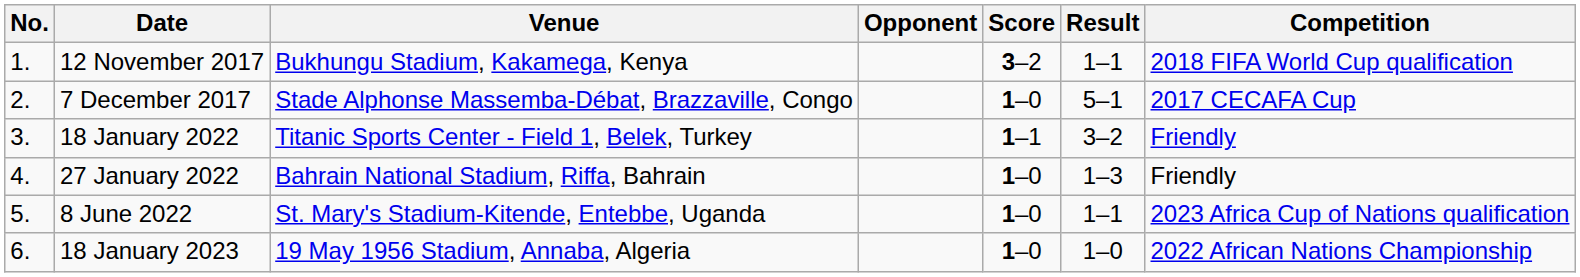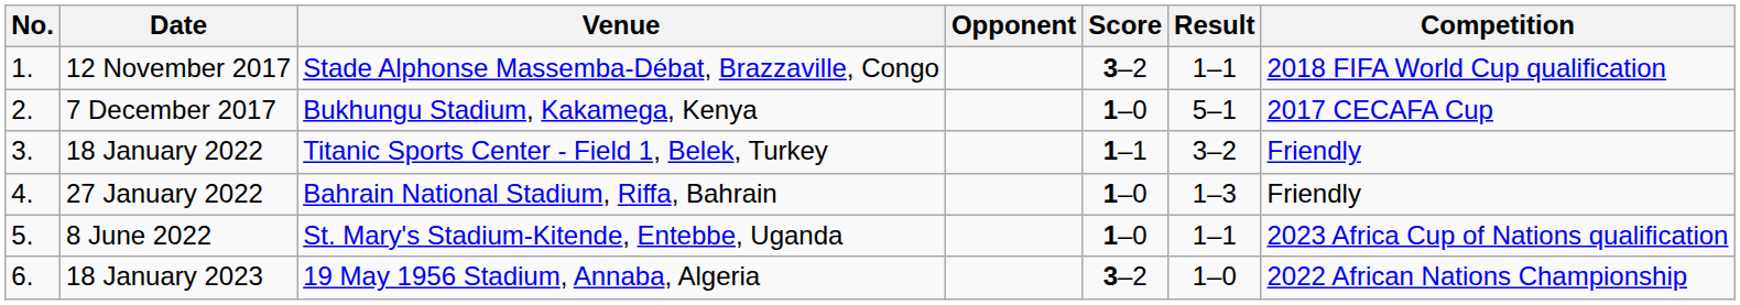 <table class="wikitable">
 <tr>
 <th>No.</th>
 <th>Date</th>
 <th>Venue</th>
 <th>Opponent</th>
 <th>Score</th>
 <th>Result</th>
 <th>Competition</th>
 </tr>
 <tr>
 <td>1.</td>
 <td>12 November 2017</td>
-<td><a href='#'>Bukhungu Stadium</a>, <a href='#'>Kakamega</a>, Kenya</td>
+<td><a href='#'>Stade Alphonse Massemba-Débat</a>, <a href='#'>Brazzaville</a>, Congo</td>
 <td></td>
 <td align=center><strong>3</strong>–2</td>
 <td align=center>1–1</td>
 <td><a href='#'>2018 FIFA World Cup qualification</a></td>
 </tr>
 <tr>
 <td>2.</td>
 <td>7 December 2017</td>
-<td><a href='#'>Stade Alphonse Massemba-Débat</a>, <a href='#'>Brazzaville</a>, Congo</td>
+<td><a href='#'>Bukhungu Stadium</a>, <a href='#'>Kakamega</a>, Kenya</td>
 <td></td>
 <td align=center><strong>1</strong>–0</td>
 <td align=center>5–1</td>
 <td><a href='#'>2017 CECAFA Cup</a></td>
 </tr>
 <tr>
 <td>3.</td>
 <td>18 January 2022</td>
 <td><a href='#'>Titanic Sports Center - Field 1</a>, <a href='#'>Belek</a>, Turkey</td>
 <td></td>
 <td align=center><strong>1</strong>–1</td>
 <td align=center>3–2</td>
 <td><a href='#'>Friendly</a></td>
 </tr>
 <tr>
 <td>4.</td>
 <td>27 January 2022</td>
 <td><a href='#'>Bahrain National Stadium</a>, <a href='#'>Riffa</a>, Bahrain</td>
 <td></td>
 <td align=center><strong>1</strong>–0</td>
 <td align=center>1–3</td>
 <td>Friendly</td>
 </tr>
 <tr>
 <td>5.</td>
 <td>8 June 2022</td>
 <td><a href='#'>St. Mary's Stadium-Kitende</a>, <a href='#'>Entebbe</a>, Uganda</td>
 <td></td>
 <td align=center><strong>1</strong>–0</td>
 <td align=center>1–1</td>
 <td><a href='#'>2023 Africa Cup of Nations qualification</a></td>
 </tr>
 <tr>
 <td>6.</td>
 <td>18 January 2023</td>
 <td><a href='#'>19 May 1956 Stadium</a>, <a href='#'>Annaba</a>, Algeria</td>
 <td></td>
-<td align=center><strong>1</strong>–0</td>
+<td align=center><strong>3</strong>–2</td>
 <td align=center>1–0</td>
 <td><a href='#'>2022 African Nations Championship</a></td>
 </tr>
 </table>
